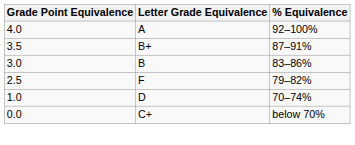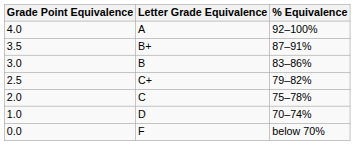 <table class="wikitable">
 <tr>
 <th>Grade Point Equivalence</th>
 <th>Letter Grade Equivalence</th>
 <th>% Equivalence</th>
 </tr>
 <tr>
 <td>4.0</td>
 <td>A</td>
 <td>92–100%</td>
 </tr>
 <tr>
 <td>3.5</td>
 <td>B+</td>
 <td>87–91%</td>
 </tr>
 <tr>
 <td>3.0</td>
 <td>B</td>
 <td>83–86%</td>
 </tr>
 <tr>
 <td>2.5</td>
-<td>F</td>
+<td>C+</td>
 <td>79–82%</td>
+</tr>
+<tr>
+<td>2.0</td>
+<td>C</td>
+<td>75–78%</td>
 </tr>
 <tr>
 <td>1.0</td>
 <td>D</td>
 <td>70–74%</td>
 </tr>
 <tr>
 <td>0.0</td>
-<td>C+</td>
+<td>F</td>
 <td>below 70%</td>
 </tr>
 </table>
